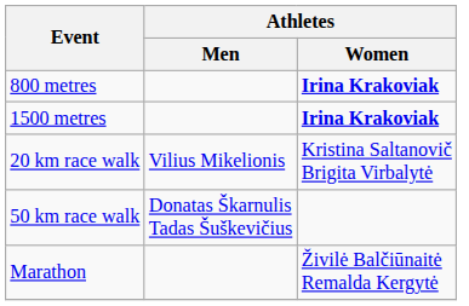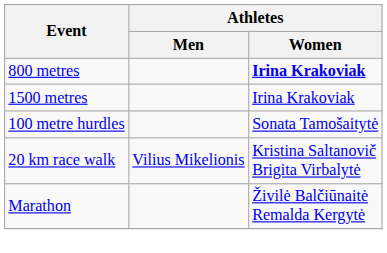 <table class=wikitable style="font-size:90%">
 <tr>
 <th rowspan=2>Event</th>
 <th colspan=2>Athletes</th>
 </tr>
 <tr>
 <th>Men</th>
 <th>Women</th>
 </tr>
 <tr>
 <td><a href='#'>800 metres</a></td>
 <td></td>
 <td><strong><a href='#'>Irina Krakoviak</a></strong></td>
 </tr>
 <tr>
 <td><a href='#'>1500 metres</a></td>
 <td></td>
-<td><strong><a href='#'>Irina Krakoviak</a></strong></td>
+<td><a href='#'>Irina Krakoviak</a></td>
+</tr>
+<tr>
+<td><a href='#'>100 metre hurdles</a></td>
+<td></td>
+<td><a href='#'>Sonata Tamošaitytė</a></td>
 </tr>
 <tr>
 <td><a href='#'>20 km race walk</a></td>
 <td><a href='#'>Vilius Mikelionis</a></td>
 <td><a href='#'>Kristina Saltanovič</a> <br> <a href='#'>Brigita Virbalytė</a></td>
-</tr>
-<tr>
-<td><a href='#'>50 km race walk</a></td>
-<td><a href='#'>Donatas Škarnulis</a> <br> <a href='#'>Tadas Šuškevičius</a></td>
-<td></td>
 </tr>
 <tr>
 <td><a href='#'>Marathon</a></td>
 <td></td>
 <td><a href='#'>Živilė Balčiūnaitė</a> <br> <a href='#'>Remalda Kergytė</a></td>
 </tr>
 <tr>
 </tr>
 </table>
